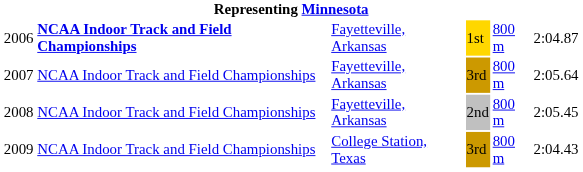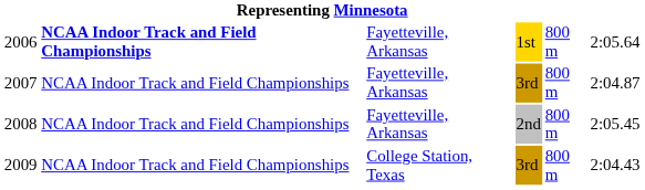 <table>
 <tr>
 <th colspan=6>Representing <a href='#'>Minnesota</a></th>
 </tr>
 <tr>
 <td>2006</td>
 <td><strong><a href='#'>NCAA Indoor Track and Field Championships</a></strong></td>
 <td><a href='#'>Fayetteville, Arkansas</a></td>
 <td bgcolor=gold>1st</td>
 <td><a href='#'>800 m</a></td>
-<td>2:04.87</td>
+<td>2:05.64</td>
 </tr>
 <tr>
 <td>2007</td>
 <td><a href='#'>NCAA Indoor Track and Field Championships</a></td>
 <td><a href='#'>Fayetteville, Arkansas</a></td>
 <td bgcolor=cc9900>3rd</td>
 <td><a href='#'>800 m</a></td>
-<td>2:05.64</td>
+<td>2:04.87</td>
 </tr>
 <tr>
 <td>2008</td>
 <td><a href='#'>NCAA Indoor Track and Field Championships</a></td>
 <td><a href='#'>Fayetteville, Arkansas</a></td>
 <td bgcolor=silver>2nd</td>
 <td><a href='#'>800 m</a></td>
 <td>2:05.45</td>
 </tr>
 <tr>
 <td>2009</td>
 <td><a href='#'>NCAA Indoor Track and Field Championships</a></td>
 <td><a href='#'>College Station, Texas</a></td>
 <td bgcolor=cc9900>3rd</td>
 <td><a href='#'>800 m</a></td>
 <td>2:04.43</td>
 </tr>
 </table>
